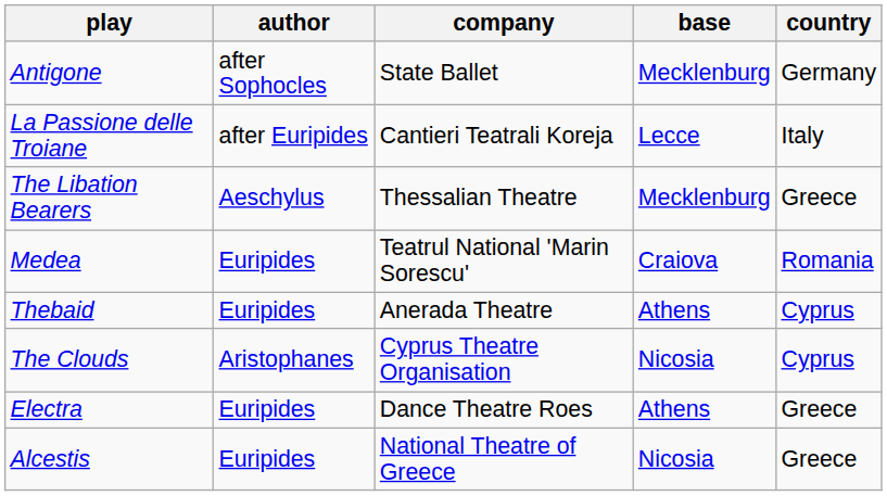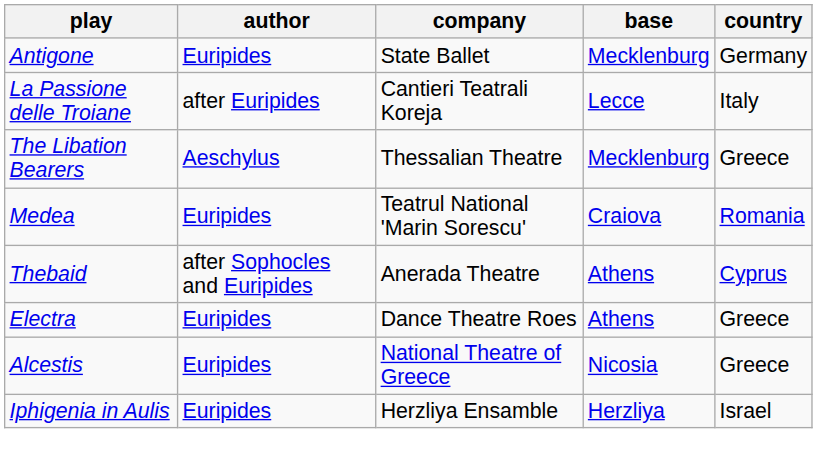 <table class="wikitable">
 <tr>
 <th>play</th>
 <th>author</th>
 <th>company</th>
 <th>base</th>
 <th>country</th>
 </tr>
 <tr>
 <td><em><a href='#'>Antigone</a></em></td>
-<td>after <a href='#'>Sophocles</a></td>
+<td><a href='#'>Euripides</a></td>
 <td>State Ballet</td>
 <td><a href='#'>Mecklenburg</a></td>
 <td>Germany</td>
 </tr>
 <tr>
 <td><em><a href='#'>La Passione delle Troiane</a></em></td>
 <td>after <a href='#'>Euripides</a></td>
 <td>Cantieri Teatrali Koreja</td>
 <td><a href='#'>Lecce</a></td>
 <td>Italy</td>
 </tr>
 <tr>
 <td><em><a href='#'>The Libation Bearers</a></em></td>
 <td><a href='#'>Aeschylus</a></td>
 <td>Thessalian Theatre</td>
 <td><a href='#'>Mecklenburg</a></td>
 <td>Greece</td>
 </tr>
 <tr>
 <td><em><a href='#'>Medea</a></em></td>
 <td><a href='#'>Euripides</a></td>
 <td>Teatrul National 'Marin Sorescu'</td>
 <td><a href='#'>Craiova</a></td>
 <td><a href='#'>Romania</a></td>
 </tr>
 <tr>
 <td><em><a href='#'>Thebaid</a></em></td>
-<td><a href='#'>Euripides</a></td>
+<td>after <a href='#'>Sophocles</a> and <a href='#'>Euripides</a></td>
 <td>Anerada Theatre</td>
 <td><a href='#'>Athens</a></td>
-<td><a href='#'>Cyprus</a></td>
-</tr>
-<tr>
-<td><em><a href='#'>The Clouds</a></em></td>
-<td><a href='#'>Aristophanes</a></td>
-<td><a href='#'>Cyprus Theatre Organisation</a></td>
-<td><a href='#'>Nicosia</a></td>
 <td><a href='#'>Cyprus</a></td>
 </tr>
 <tr>
 <td><em><a href='#'>Electra</a></em></td>
 <td><a href='#'>Euripides</a></td>
 <td>Dance Theatre Roes</td>
 <td><a href='#'>Athens</a></td>
 <td>Greece</td>
 </tr>
 <tr>
 <td><em><a href='#'>Alcestis</a></em></td>
 <td><a href='#'>Euripides</a></td>
 <td><a href='#'>National Theatre of Greece</a></td>
 <td><a href='#'>Nicosia</a></td>
 <td>Greece</td>
 </tr>
+<tr>
+<td><em><a href='#'>Iphigenia in Aulis</a></em></td>
+<td><a href='#'>Euripides</a></td>
+<td>Herzliya Ensamble</td>
+<td><a href='#'>Herzliya</a></td>
+<td>Israel</td>
+</tr>
 </table>
